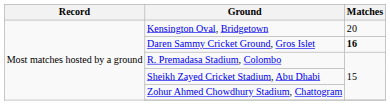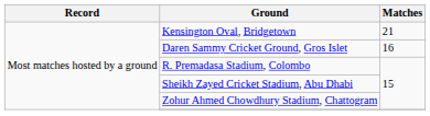 <table class="wikitable">
 <tr>
 <th>Record</th>
 <th>Ground</th>
 <th>Matches</th>
 </tr>
 <tr>
 <td rowspan=6>Most matches hosted by a ground</td>
 <td> <a href='#'>Kensington Oval</a>, <a href='#'>Bridgetown</a></td>
-<td>20</td>
+<td>21</td>
 </tr>
 <tr>
 <td> <a href='#'>Daren Sammy Cricket Ground</a>, <a href='#'>Gros Islet</a></td>
-<td><strong>16</strong></td>
+<td>16</td>
 </tr>
 <tr>
 <td> <a href='#'>R. Premadasa Stadium</a>, <a href='#'>Colombo</a></td>
 <td rowspan=3>15</td>
 </tr>
 <tr>
 <td> <a href='#'>Sheikh Zayed Cricket Stadium</a>, <a href='#'>Abu Dhabi</a></td>
 </tr>
 <tr>
 <td> <a href='#'>Zohur Ahmed Chowdhury Stadium</a>, <a href='#'>Chattogram</a></td>
 </tr>
 <tr>
 </tr>
 </table>
